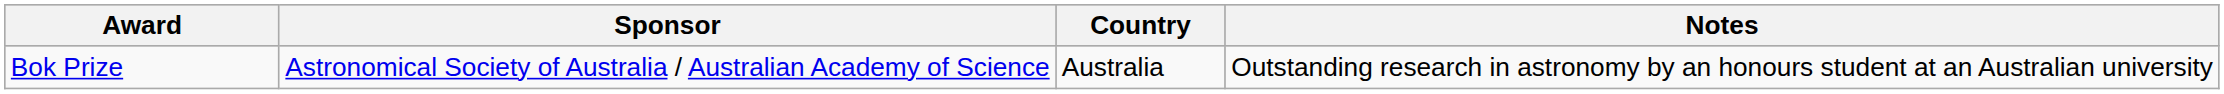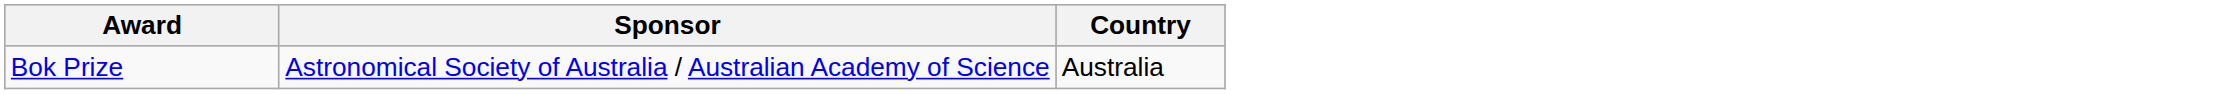 <table Class="wikitable sortable">
 <tr>
 <th style="width:10em;">Award</th>
 <th>Sponsor</th>
 <th style="width:6em;">Country</th>
-<th>Notes</th>
 </tr>
 <tr>
 <td><a href='#'>Bok Prize</a></td>
 <td><a href='#'>Astronomical Society of Australia</a> / <a href='#'>Australian Academy of Science</a></td>
 <td>Australia</td>
-<td>Outstanding research in astronomy by an honours student at an Australian university</td>
 </tr>
 </table>
